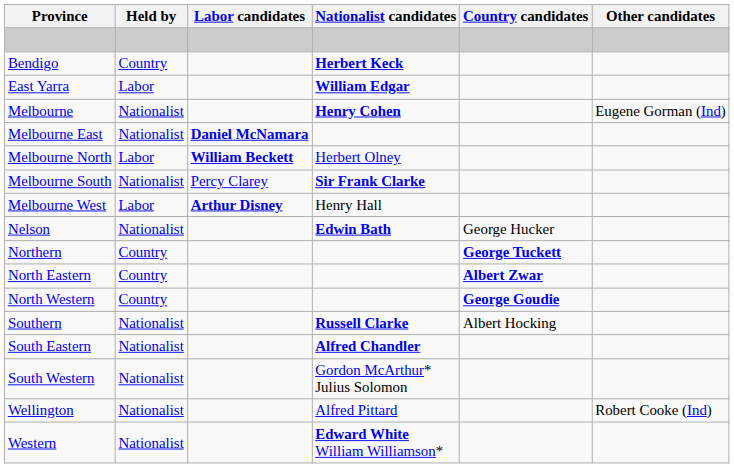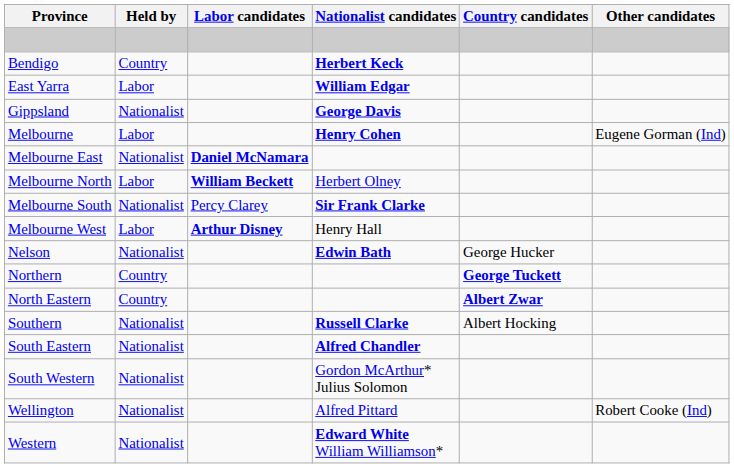 <table class="wikitable">
 <tr>
 <th>Province</th>
 <th>Held by</th>
 <th><a href='#'>Labor</a> candidates</th>
 <th><a href='#'>Nationalist</a> candidates</th>
 <th><a href='#'>Country</a> candidates</th>
 <th>Other candidates</th>
 </tr>
 <tr bgcolor="#cccccc">
 <td></td>
 <td></td>
 <td></td>
 <td></td>
 <td></td>
 <td> </td>
 </tr>
 <tr>
 <td><a href='#'>Bendigo</a></td>
 <td><a href='#'>Country</a></td>
 <td></td>
 <td><strong><a href='#'>Herbert Keck</a></strong></td>
 <td></td>
 <td></td>
 </tr>
 <tr>
 <td><a href='#'>East Yarra</a></td>
 <td><a href='#'>Labor</a></td>
 <td></td>
 <td><strong><a href='#'>William Edgar</a></strong></td>
 <td></td>
 <td></td>
 </tr>
 <tr>
+<td><a href='#'>Gippsland</a></td>
+<td><a href='#'>Nationalist</a></td>
+<td></td>
+<td><strong><a href='#'>George Davis</a></strong></td>
+<td></td>
+<td></td>
+</tr>
+<tr>
 <td><a href='#'>Melbourne</a></td>
-<td><a href='#'>Nationalist</a></td>
+<td><a href='#'>Labor</a></td>
 <td></td>
 <td><strong><a href='#'>Henry Cohen</a></strong></td>
 <td></td>
 <td>Eugene Gorman (<a href='#'>Ind</a>)</td>
 </tr>
 <tr>
 <td><a href='#'>Melbourne East</a></td>
 <td><a href='#'>Nationalist</a></td>
 <td><strong><a href='#'>Daniel McNamara</a></strong></td>
 <td></td>
 <td></td>
 <td></td>
 </tr>
 <tr>
 <td><a href='#'>Melbourne North</a></td>
 <td><a href='#'>Labor</a></td>
 <td><strong><a href='#'>William Beckett</a></strong></td>
 <td><a href='#'>Herbert Olney</a></td>
 <td></td>
 <td></td>
 </tr>
 <tr>
 <td><a href='#'>Melbourne South</a></td>
 <td><a href='#'>Nationalist</a></td>
 <td><a href='#'>Percy Clarey</a></td>
 <td><strong><a href='#'>Sir Frank Clarke</a></strong></td>
 <td></td>
 <td></td>
 </tr>
 <tr>
 <td><a href='#'>Melbourne West</a></td>
 <td><a href='#'>Labor</a></td>
 <td><strong><a href='#'>Arthur Disney</a></strong></td>
 <td>Henry Hall</td>
 <td></td>
 <td></td>
 </tr>
 <tr>
 <td><a href='#'>Nelson</a></td>
 <td><a href='#'>Nationalist</a></td>
 <td></td>
 <td><strong><a href='#'>Edwin Bath</a></strong></td>
 <td>George Hucker</td>
 <td></td>
 </tr>
 <tr>
 <td><a href='#'>Northern</a></td>
 <td><a href='#'>Country</a></td>
 <td></td>
 <td></td>
 <td><strong><a href='#'>George Tuckett</a></strong></td>
 <td></td>
 </tr>
 <tr>
 <td><a href='#'>North Eastern</a></td>
 <td><a href='#'>Country</a></td>
 <td></td>
 <td></td>
 <td><strong><a href='#'>Albert Zwar</a></strong></td>
 <td></td>
 </tr>
 <tr>
-<td><a href='#'>North Western</a></td>
-<td><a href='#'>Country</a></td>
-<td></td>
-<td></td>
-<td><strong><a href='#'>George Goudie</a></strong></td>
-<td></td>
-</tr>
-<tr>
 <td><a href='#'>Southern</a></td>
 <td><a href='#'>Nationalist</a></td>
 <td></td>
 <td><strong><a href='#'>Russell Clarke</a></strong></td>
 <td>Albert Hocking</td>
 <td></td>
 </tr>
 <tr>
 <td><a href='#'>South Eastern</a></td>
 <td><a href='#'>Nationalist</a></td>
 <td></td>
 <td><strong><a href='#'>Alfred Chandler</a></strong></td>
 <td></td>
 <td></td>
 </tr>
 <tr>
 <td><a href='#'>South Western</a></td>
 <td><a href='#'>Nationalist</a></td>
 <td></td>
 <td><a href='#'>Gordon McArthur</a>* <br> Julius Solomon</td>
 <td></td>
 <td></td>
 </tr>
 <tr>
 <td><a href='#'>Wellington</a></td>
 <td><a href='#'>Nationalist</a></td>
 <td></td>
 <td><a href='#'>Alfred Pittard</a></td>
 <td></td>
 <td>Robert Cooke (<a href='#'>Ind</a>)</td>
 </tr>
 <tr>
 <td><a href='#'>Western</a></td>
 <td><a href='#'>Nationalist</a></td>
 <td></td>
 <td><strong><a href='#'>Edward White</a></strong> <br> <a href='#'>William Williamson</a>*</td>
 <td></td>
 <td></td>
 </tr>
 </table>
